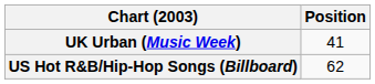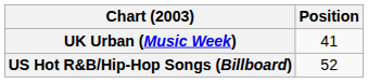 <table class="wikitable plainrowheaders" style="text-align:center">
 <tr>
 <th scope="col">Chart (2003)</th>
 <th scope="col">Position</th>
 </tr>
 <tr>
 <th scope="row">UK Urban (<em><a href='#'>Music Week</a></em>)</th>
 <td>41</td>
 </tr>
 <tr>
 <th scope="row">US Hot R&B/Hip-Hop Songs (<em>Billboard</em>)</th>
-<td>62</td>
+<td>52</td>
 </tr>
 </table>
